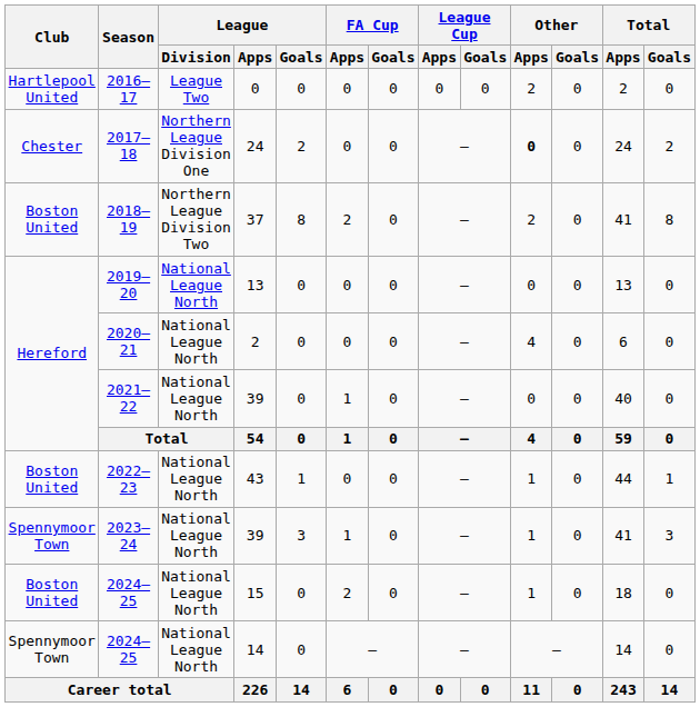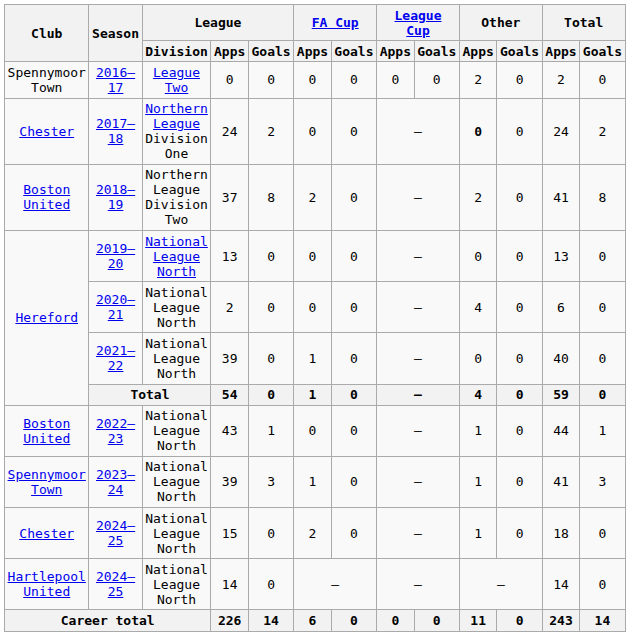 <table class="wikitable" style="text-align:center">
 <tr>
 <th rowspan="2">Club</th>
 <th rowspan="2">Season</th>
 <th colspan="3">League</th>
 <th colspan="2"><a href='#'>FA Cup</a></th>
 <th colspan="2"><a href='#'>League Cup</a></th>
 <th colspan="2">Other</th>
 <th colspan="2">Total</th>
 </tr>
 <tr>
 <th>Division</th>
 <th>Apps</th>
 <th>Goals</th>
 <th>Apps</th>
 <th>Goals</th>
 <th>Apps</th>
 <th>Goals</th>
 <th>Apps</th>
 <th>Goals</th>
 <th>Apps</th>
 <th>Goals</th>
 </tr>
 <tr>
-<td><a href='#'>Hartlepool United</a></td>
+<td>Spennymoor Town</td>
 <td><a href='#'>2016–17</a></td>
 <td><a href='#'>League Two</a></td>
 <td>0</td>
 <td>0</td>
 <td>0</td>
 <td>0</td>
 <td>0</td>
 <td>0</td>
 <td>2</td>
 <td>0</td>
 <td>2</td>
 <td>0</td>
 </tr>
 <tr>
 <td><a href='#'>Chester</a></td>
 <td><a href='#'>2017–18</a></td>
 <td><a href='#'>Northern League</a> Division One</td>
 <td>24</td>
 <td>2</td>
 <td>0</td>
 <td>0</td>
 <td colspan="2">—</td>
 <td><strong>0</strong></td>
 <td>0</td>
 <td>24</td>
 <td>2</td>
 </tr>
 <tr>
 <td><a href='#'>Boston United</a></td>
 <td><a href='#'>2018–19</a></td>
 <td>Northern League Division Two</td>
 <td>37</td>
 <td>8</td>
 <td>2</td>
 <td>0</td>
 <td colspan="2">—</td>
 <td>2</td>
 <td>0</td>
 <td>41</td>
 <td>8</td>
 </tr>
 <tr>
 <td rowspan="4"><a href='#'>Hereford</a></td>
 <td><a href='#'>2019–20</a></td>
 <td><a href='#'>National League North</a></td>
 <td>13</td>
 <td>0</td>
 <td>0</td>
 <td>0</td>
 <td colspan="2">—</td>
 <td>0</td>
 <td>0</td>
 <td>13</td>
 <td>0</td>
 </tr>
 <tr>
 <td><a href='#'>2020–21</a></td>
 <td>National League North</td>
 <td>2</td>
 <td>0</td>
 <td>0</td>
 <td>0</td>
 <td colspan="2">—</td>
 <td>4</td>
 <td>0</td>
 <td>6</td>
 <td>0</td>
 </tr>
 <tr>
 <td><a href='#'>2021–22</a></td>
 <td>National League North</td>
 <td>39</td>
 <td>0</td>
 <td>1</td>
 <td>0</td>
 <td colspan="2">—</td>
 <td>0</td>
 <td>0</td>
 <td>40</td>
 <td>0</td>
 </tr>
 <tr>
 <th colspan="2">Total</th>
 <th>54</th>
 <th>0</th>
 <th>1</th>
 <th>0</th>
 <th colspan="2">—</th>
 <th>4</th>
 <th>0</th>
 <th>59</th>
 <th>0</th>
 </tr>
 <tr>
 <td><a href='#'>Boston United</a></td>
 <td><a href='#'>2022–23</a></td>
 <td>National League North</td>
 <td>43</td>
 <td>1</td>
 <td>0</td>
 <td>0</td>
 <td colspan="2">—</td>
 <td>1</td>
 <td>0</td>
 <td>44</td>
 <td>1</td>
 </tr>
 <tr>
 <td><a href='#'>Spennymoor Town</a></td>
 <td><a href='#'>2023–24</a></td>
 <td>National League North</td>
 <td>39</td>
 <td>3</td>
 <td>1</td>
 <td>0</td>
 <td colspan="2">—</td>
 <td>1</td>
 <td>0</td>
 <td>41</td>
 <td>3</td>
 </tr>
 <tr>
-<td><a href='#'>Boston United</a></td>
+<td><a href='#'>Chester</a></td>
 <td><a href='#'>2024–25</a></td>
 <td>National League North</td>
 <td>15</td>
 <td>0</td>
 <td>2</td>
 <td>0</td>
 <td colspan="2">—</td>
 <td>1</td>
 <td>0</td>
 <td>18</td>
 <td>0</td>
 </tr>
 <tr>
-<td>Spennymoor Town</td>
+<td><a href='#'>Hartlepool United</a></td>
 <td><a href='#'>2024–25</a></td>
 <td>National League North</td>
 <td>14</td>
 <td>0</td>
 <td colspan="2">—</td>
 <td colspan="2">—</td>
 <td colspan="2">—</td>
 <td>14</td>
 <td>0</td>
 </tr>
 <tr>
 <th colspan="3">Career total</th>
 <th>226</th>
 <th>14</th>
 <th>6</th>
 <th>0</th>
 <th>0</th>
 <th>0</th>
 <th>11</th>
 <th>0</th>
 <th>243</th>
 <th>14</th>
 </tr>
 </table>
